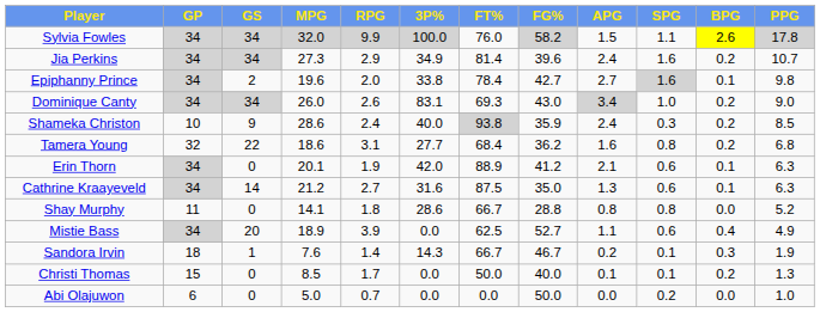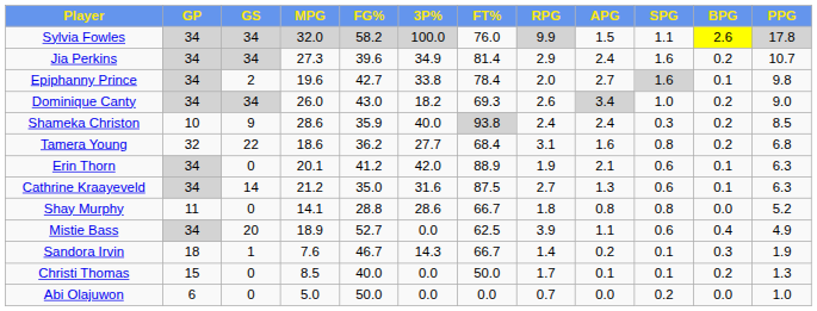 <table class="wikitable sortable" style="text-align:center;">
 <tr>
 <th style="background:#6495ED;color:#FDE910;" width="16%">Player</th>
 <th style="background:#6495ED;color:#FDE910;" width="6%">GP</th>
 <th style="background:#6495ED;color:#FDE910;" width="6%">GS</th>
 <th style="background:#6495ED;color:#FDE910;" width="6%">MPG</th>
-<th style="background:#6495ED;color:#FDE910;" width="6%">RPG</th>
+<th style="background:#6495ED;color:#FDE910;" width="6%">FG%</th>
 <th style="background:#6495ED;color:#FDE910;" width="6%">3P%</th>
 <th style="background:#6495ED;color:#FDE910;" width="6%">FT%</th>
-<th style="background:#6495ED;color:#FDE910;" width="6%">FG%</th>
+<th style="background:#6495ED;color:#FDE910;" width="6%">RPG</th>
 <th style="background:#6495ED;color:#FDE910;" width="6%">APG</th>
 <th style="background:#6495ED;color:#FDE910;" width="6%">SPG</th>
 <th style="background:#6495ED;color:#FDE910;" width="6%">BPG</th>
 <th style="background:#6495ED;color:#FDE910;" width="6%">PPG</th>
 </tr>
 <tr>
 <td><a href='#'>Sylvia Fowles</a></td>
 <td style="background:#D3D3D3;">34</td>
 <td style="background:#D3D3D3;">34</td>
 <td style="background:#D3D3D3;">32.0</td>
-<td style="background:#D3D3D3;">9.9</td>
+<td style="background:#D3D3D3;">58.2</td>
 <td style="background:#D3D3D3;">100.0</td>
 <td>76.0</td>
-<td style="background:#D3D3D3;">58.2</td>
+<td style="background:#D3D3D3;">9.9</td>
 <td>1.5</td>
 <td>1.1</td>
 <td style="background:yellow;">2.6</td>
 <td style="background:#D3D3D3;">17.8</td>
 </tr>
 <tr>
 <td><a href='#'>Jia Perkins</a></td>
 <td style="background:#D3D3D3;">34</td>
 <td style="background:#D3D3D3;">34</td>
 <td>27.3</td>
-<td>2.9</td>
+<td>39.6</td>
 <td>34.9</td>
 <td>81.4</td>
-<td>39.6</td>
+<td>2.9</td>
 <td>2.4</td>
 <td>1.6</td>
 <td>0.2</td>
 <td>10.7</td>
 </tr>
 <tr>
 <td><a href='#'>Epiphanny Prince</a></td>
 <td style="background:#D3D3D3;">34</td>
 <td>2</td>
 <td>19.6</td>
-<td>2.0</td>
+<td>42.7</td>
 <td>33.8</td>
 <td>78.4</td>
-<td>42.7</td>
+<td>2.0</td>
 <td>2.7</td>
 <td style="background:#D3D3D3;">1.6</td>
 <td>0.1</td>
 <td>9.8</td>
 </tr>
 <tr>
 <td><a href='#'>Dominique Canty</a></td>
 <td style="background:#D3D3D3;">34</td>
 <td style="background:#D3D3D3;">34</td>
 <td>26.0</td>
+<td>43.0</td>
+<td>18.2</td>
+<td>69.3</td>
 <td>2.6</td>
-<td>83.1</td>
-<td>69.3</td>
-<td>43.0</td>
 <td style="background:#D3D3D3;">3.4</td>
 <td>1.0</td>
 <td>0.2</td>
 <td>9.0</td>
 </tr>
 <tr>
 <td><a href='#'>Shameka Christon</a></td>
 <td>10</td>
 <td>9</td>
 <td>28.6</td>
-<td>2.4</td>
+<td>35.9</td>
 <td>40.0</td>
 <td style="background:#D3D3D3;">93.8</td>
-<td>35.9</td>
+<td>2.4</td>
 <td>2.4</td>
 <td>0.3</td>
 <td>0.2</td>
 <td>8.5</td>
 </tr>
 <tr>
 <td><a href='#'>Tamera Young</a></td>
 <td>32</td>
 <td>22</td>
 <td>18.6</td>
-<td>3.1</td>
+<td>36.2</td>
 <td>27.7</td>
 <td>68.4</td>
-<td>36.2</td>
+<td>3.1</td>
 <td>1.6</td>
 <td>0.8</td>
 <td>0.2</td>
 <td>6.8</td>
 </tr>
 <tr>
 <td><a href='#'>Erin Thorn</a></td>
 <td style="background:#D3D3D3;">34</td>
 <td>0</td>
 <td>20.1</td>
-<td>1.9</td>
+<td>41.2</td>
 <td>42.0</td>
 <td>88.9</td>
-<td>41.2</td>
+<td>1.9</td>
 <td>2.1</td>
 <td>0.6</td>
 <td>0.1</td>
 <td>6.3</td>
 </tr>
 <tr>
 <td><a href='#'>Cathrine Kraayeveld</a></td>
 <td style="background:#D3D3D3;">34</td>
 <td>14</td>
 <td>21.2</td>
-<td>2.7</td>
+<td>35.0</td>
 <td>31.6</td>
 <td>87.5</td>
-<td>35.0</td>
+<td>2.7</td>
 <td>1.3</td>
 <td>0.6</td>
 <td>0.1</td>
 <td>6.3</td>
 </tr>
 <tr>
 <td><a href='#'>Shay Murphy</a></td>
 <td>11</td>
 <td>0</td>
 <td>14.1</td>
-<td>1.8</td>
+<td>28.8</td>
 <td>28.6</td>
 <td>66.7</td>
-<td>28.8</td>
+<td>1.8</td>
 <td>0.8</td>
 <td>0.8</td>
 <td>0.0</td>
 <td>5.2</td>
 </tr>
 <tr>
 <td><a href='#'>Mistie Bass</a></td>
 <td style="background:#D3D3D3;">34</td>
 <td>20</td>
 <td>18.9</td>
-<td>3.9</td>
+<td>52.7</td>
 <td>0.0</td>
 <td>62.5</td>
-<td>52.7</td>
+<td>3.9</td>
 <td>1.1</td>
 <td>0.6</td>
 <td>0.4</td>
 <td>4.9</td>
 </tr>
 <tr>
 <td><a href='#'>Sandora Irvin</a></td>
 <td>18</td>
 <td>1</td>
 <td>7.6</td>
-<td>1.4</td>
+<td>46.7</td>
 <td>14.3</td>
 <td>66.7</td>
-<td>46.7</td>
+<td>1.4</td>
 <td>0.2</td>
 <td>0.1</td>
 <td>0.3</td>
 <td>1.9</td>
 </tr>
 <tr>
 <td><a href='#'>Christi Thomas</a></td>
 <td>15</td>
 <td>0</td>
 <td>8.5</td>
-<td>1.7</td>
+<td>40.0</td>
 <td>0.0</td>
 <td>50.0</td>
-<td>40.0</td>
+<td>1.7</td>
 <td>0.1</td>
 <td>0.1</td>
 <td>0.2</td>
 <td>1.3</td>
 </tr>
 <tr>
 <td><a href='#'>Abi Olajuwon</a></td>
 <td>6</td>
 <td>0</td>
 <td>5.0</td>
-<td>0.7</td>
+<td>50.0</td>
 <td>0.0</td>
 <td>0.0</td>
-<td>50.0</td>
+<td>0.7</td>
 <td>0.0</td>
 <td>0.2</td>
 <td>0.0</td>
 <td>1.0</td>
 </tr>
 </table>
